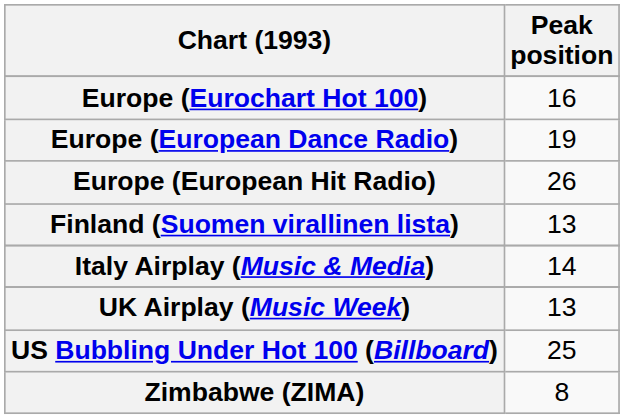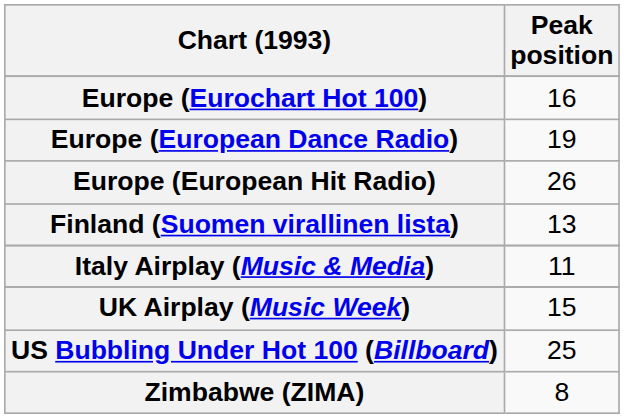 <table class="wikitable sortable plainrowheaders" style="text-align:center">
 <tr>
 <th>Chart (1993)</th>
 <th>Peak<br>position</th>
 </tr>
 <tr>
 </tr>
 <tr>
 </tr>
 <tr>
 </tr>
 <tr>
 <th scope="row">Europe (<a href='#'>Eurochart Hot 100</a>)</th>
 <td>16</td>
 </tr>
 <tr>
 <th scope="row">Europe (<a href='#'>European Dance Radio</a>)</th>
 <td>19</td>
 </tr>
 <tr>
 <th scope="row">Europe (European Hit Radio)</th>
 <td>26</td>
 </tr>
 <tr>
 <th scope="row">Finland (<a href='#'>Suomen virallinen lista</a>)</th>
 <td>13</td>
 </tr>
 <tr>
 </tr>
 <tr>
 </tr>
 <tr>
 </tr>
 <tr>
 <th scope="row">Italy Airplay (<em><a href='#'>Music & Media</a></em>)</th>
-<td style="text-align:center;">14</td>
+<td style="text-align:center;">11</td>
 </tr>
 <tr>
 </tr>
 <tr>
 </tr>
 <tr>
 </tr>
 <tr>
 </tr>
 <tr>
 </tr>
 <tr>
 </tr>
 <tr>
 <th scope="row">UK Airplay (<em><a href='#'>Music Week</a></em>)</th>
-<td>13</td>
+<td>15</td>
 </tr>
 <tr>
 <th scope="row">US <a href='#'>Bubbling Under Hot 100</a> (<em><a href='#'>Billboard</a></em>)</th>
 <td>25</td>
 </tr>
 <tr>
 <th scope="row">Zimbabwe (ZIMA)</th>
 <td>8</td>
 </tr>
 </table>
